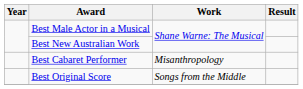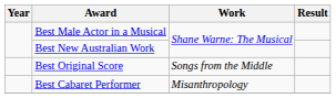 <table class="wikitable sortable">
 <tr>
 <th>Year</th>
 <th>Award</th>
 <th>Work</th>
 <th>Result</th>
 </tr>
 <tr>
 <td rowspan=2></td>
 <td><a href='#'>Best Male Actor in a Musical</a></td>
 <td rowspan="2"><em><a href='#'>Shane Warne: The Musical</a></em></td>
 <td></td>
 </tr>
 <tr>
 <td><a href='#'>Best New Australian Work</a></td>
 <td></td>
 </tr>
 <tr>
 <td></td>
+<td><a href='#'>Best Original Score</a></td>
+<td><em>Songs from the Middle</em></td>
+<td></td>
+</tr>
+<tr>
+<td></td>
 <td><a href='#'>Best Cabaret Performer</a></td>
 <td><em>Misanthropology</em></td>
 <td></td>
 </tr>
 <tr>
-<td></td>
-<td><a href='#'>Best Original Score</a></td>
-<td><em>Songs from the Middle</em></td>
-<td></td>
-</tr>
-<tr>
 </tr>
 </table>
